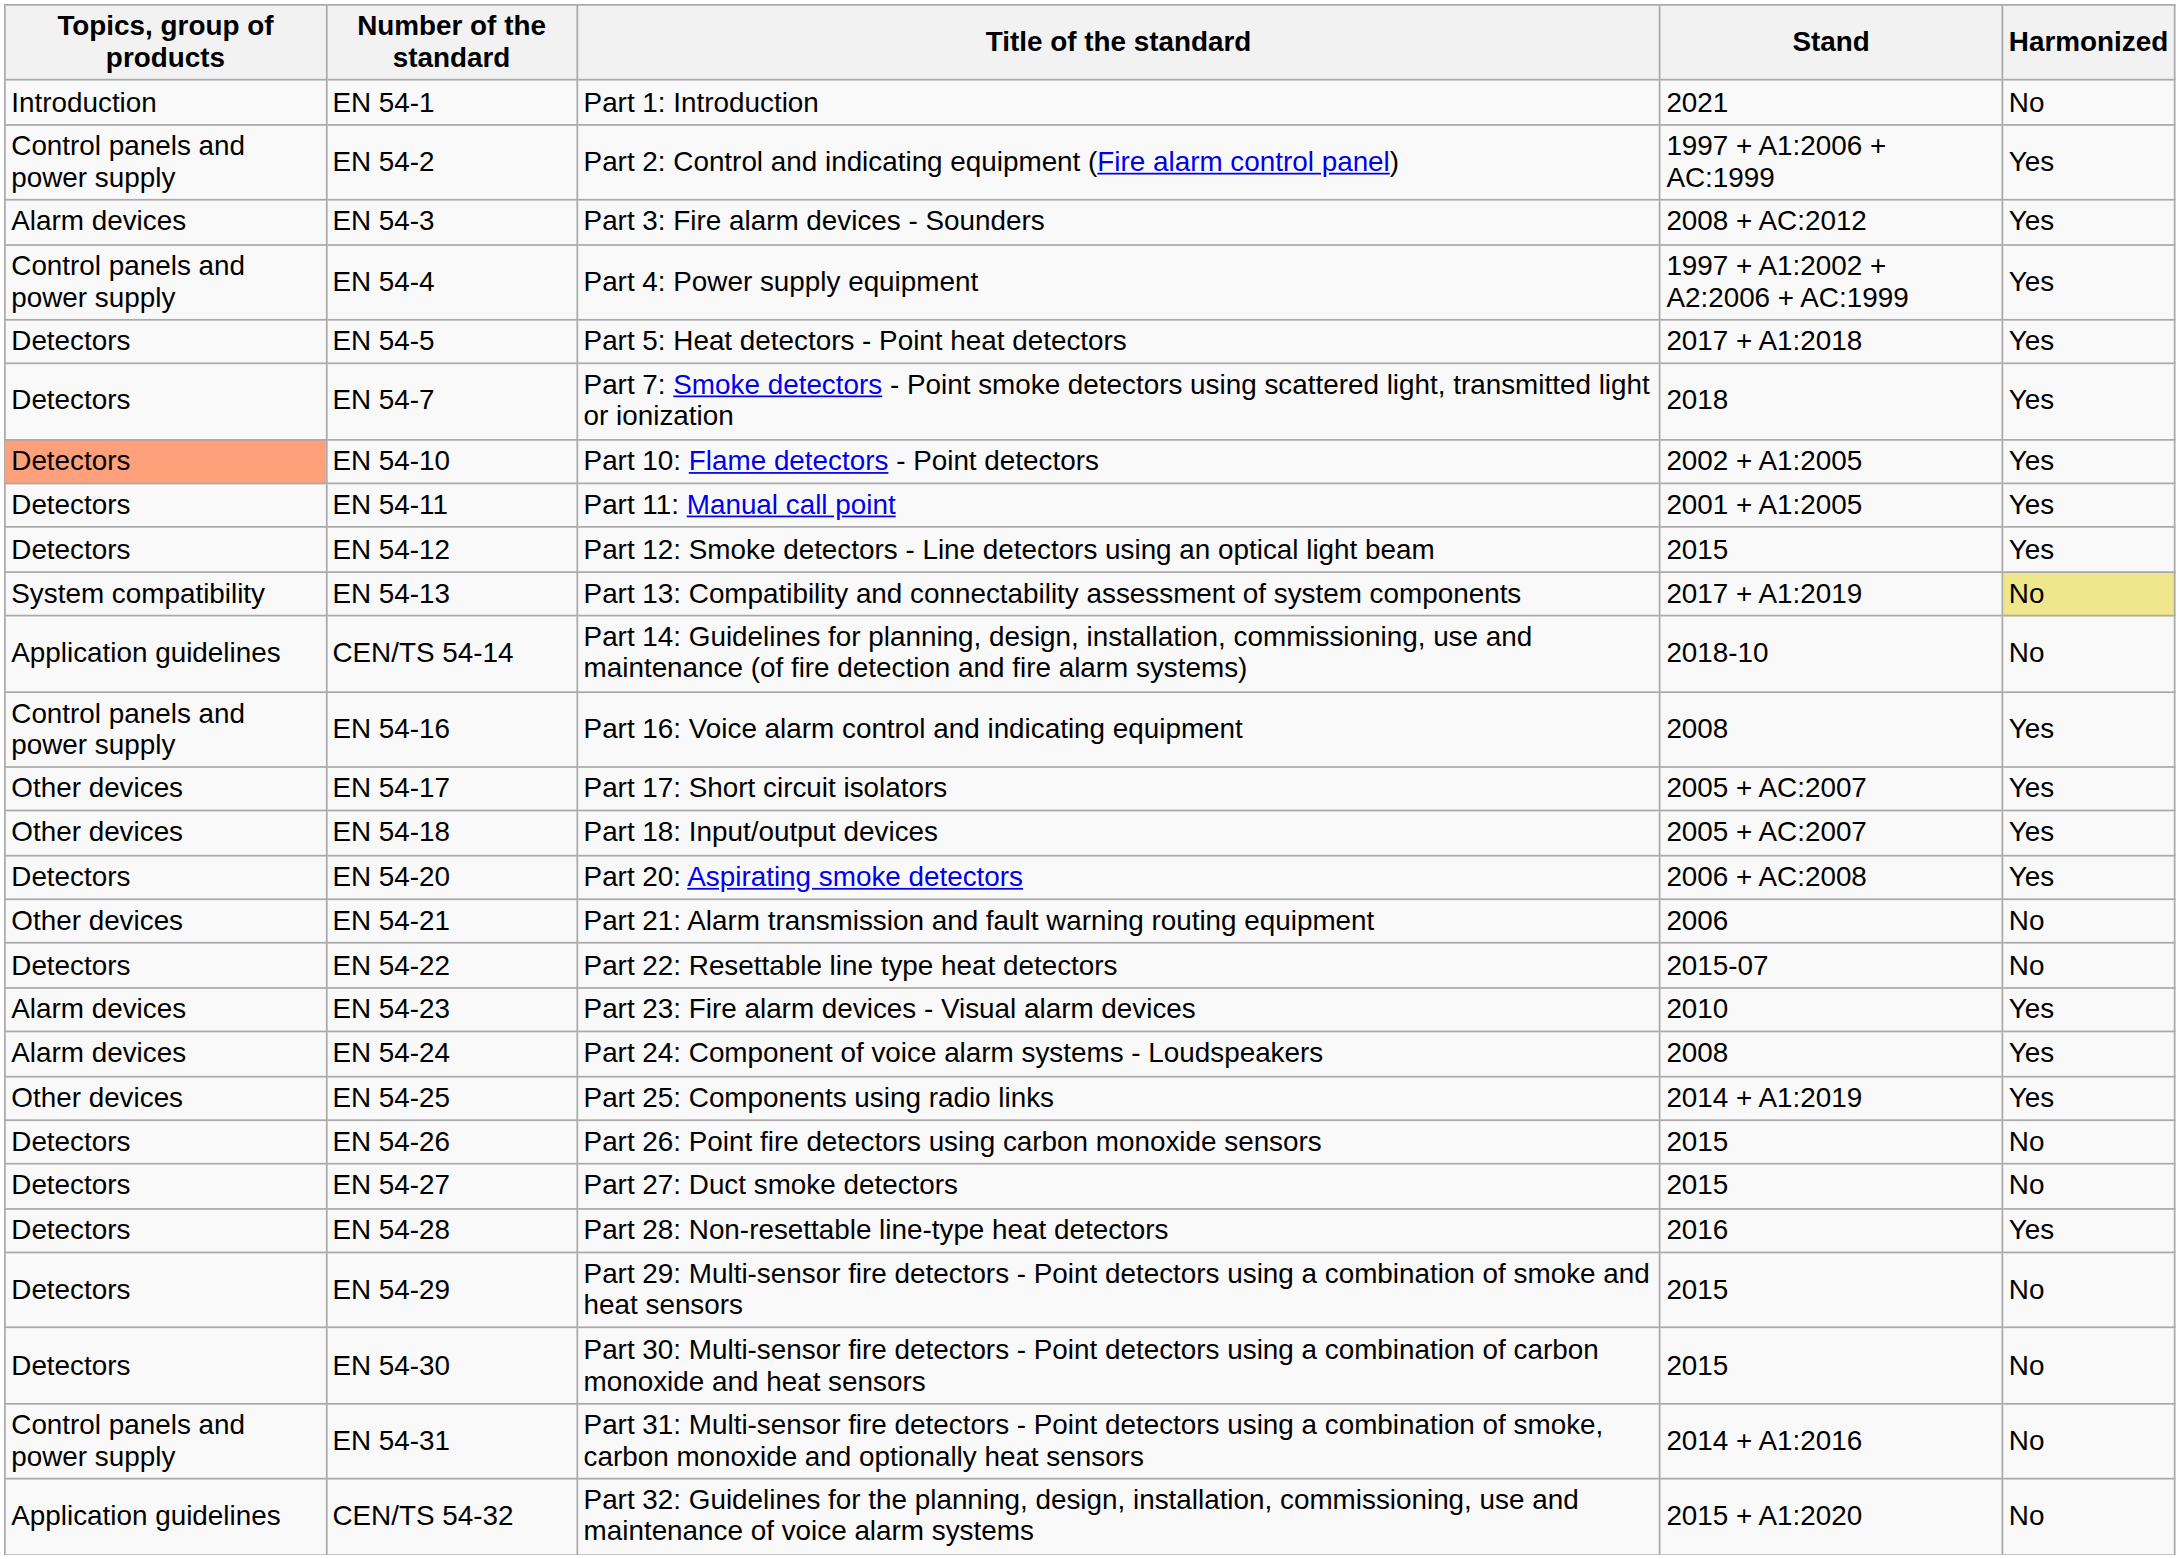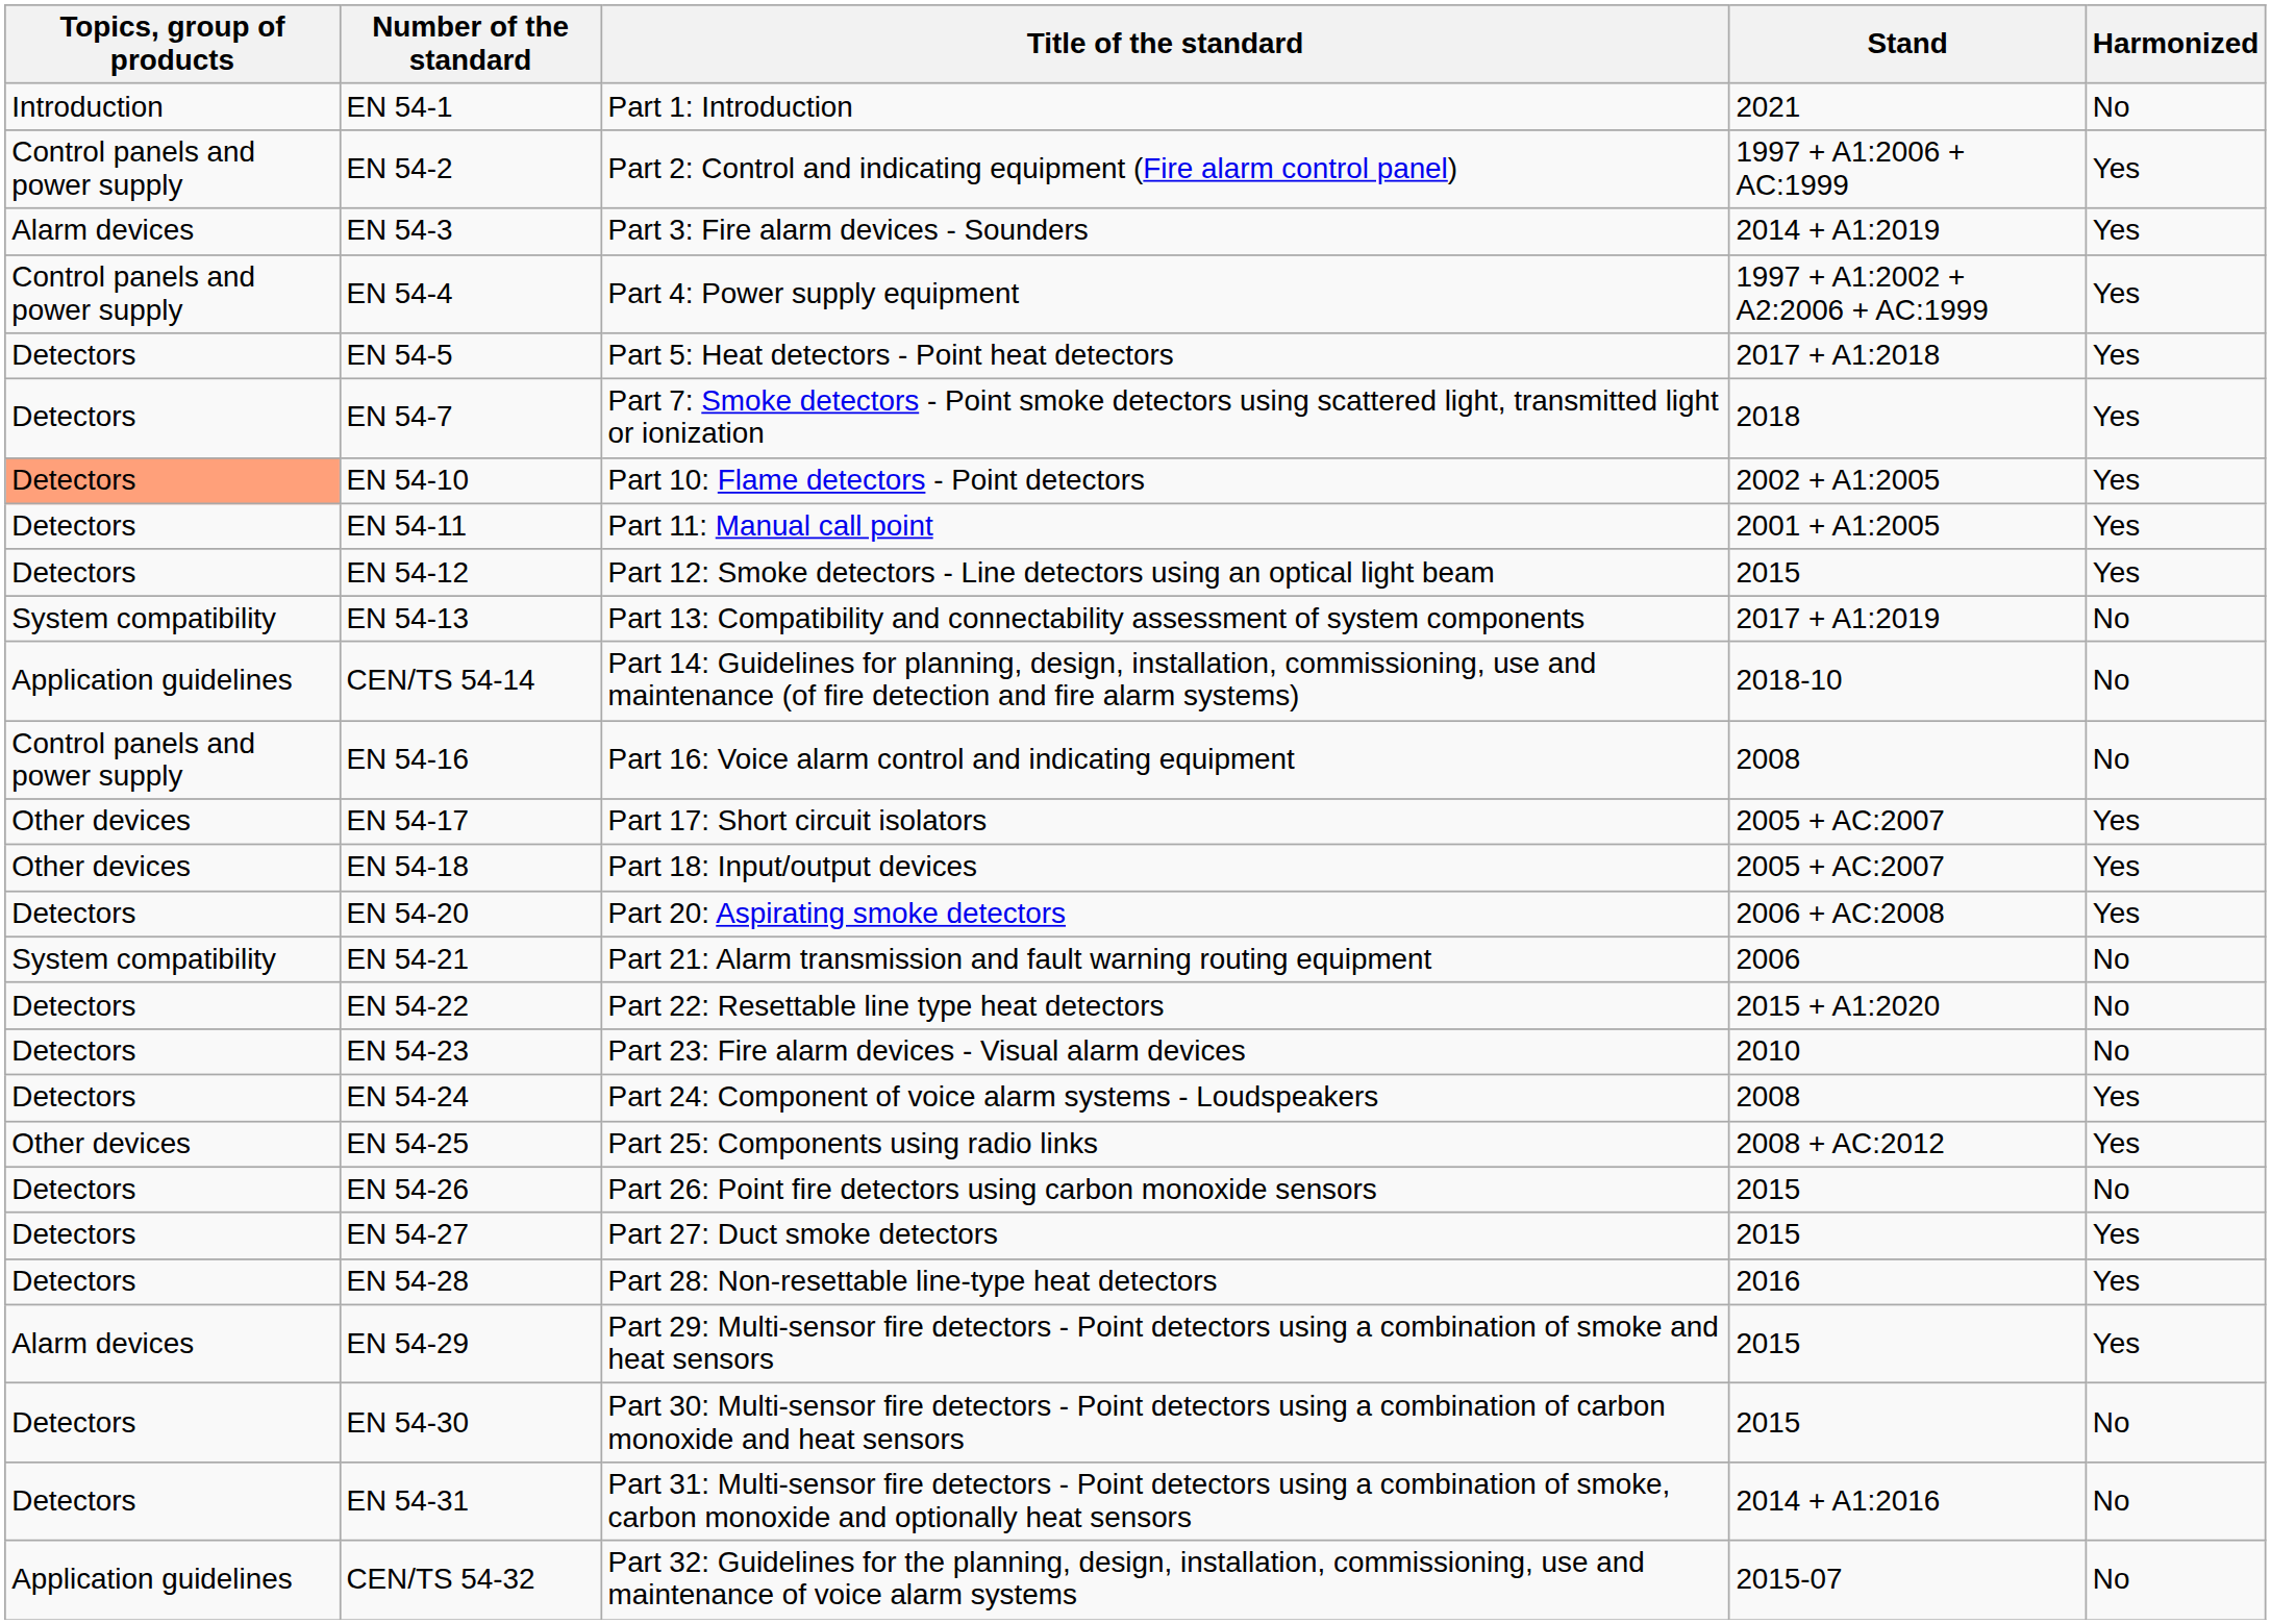 <table class="wikitable sortable">
 <tr>
 <th>Topics, group of products</th>
 <th>Number of the standard</th>
 <th>Title of the standard</th>
 <th>Stand</th>
 <th>Harmonized</th>
 </tr>
 <tr>
 <td>Introduction</td>
 <td>EN 54-1</td>
 <td>Part 1: Introduction</td>
 <td>2021</td>
 <td>No</td>
 </tr>
 <tr>
 <td>Control panels and power supply</td>
 <td>EN 54-2</td>
 <td>Part 2: Control and indicating equipment (<a href='#'>Fire alarm control panel</a>)</td>
 <td>1997 + A1:2006 + AC:1999</td>
 <td>Yes</td>
 </tr>
 <tr>
 <td>Alarm devices</td>
 <td>EN 54-3</td>
 <td>Part 3: Fire alarm devices - Sounders</td>
-<td>2008 + AC:2012</td>
+<td>2014 + A1:2019</td>
 <td>Yes</td>
 </tr>
 <tr>
 <td>Control panels and power supply</td>
 <td>EN 54-4</td>
 <td>Part 4: Power supply equipment</td>
 <td>1997 + A1:2002 + A2:2006 + AC:1999</td>
 <td>Yes</td>
 </tr>
 <tr>
 <td>Detectors</td>
 <td>EN 54-5</td>
 <td>Part 5: Heat detectors - Point heat detectors</td>
 <td>2017 + A1:2018</td>
 <td>Yes</td>
 </tr>
 <tr>
 <td>Detectors</td>
 <td>EN 54-7</td>
 <td>Part 7: <a href='#'>Smoke detectors</a> - Point smoke detectors using scattered light, transmitted light or ionization</td>
 <td>2018</td>
 <td>Yes</td>
 </tr>
 <tr>
 <td style="background: lightsalmon;">Detectors</td>
 <td>EN 54-10</td>
 <td>Part 10: <a href='#'>Flame detectors</a> - Point detectors</td>
 <td>2002 + A1:2005</td>
 <td>Yes</td>
 </tr>
 <tr>
 <td>Detectors</td>
 <td>EN 54-11</td>
 <td>Part 11: <a href='#'>Manual call point</a></td>
 <td>2001 + A1:2005</td>
 <td>Yes</td>
 </tr>
 <tr>
 <td>Detectors</td>
 <td>EN 54-12</td>
 <td>Part 12: Smoke detectors - Line detectors using an optical light beam</td>
 <td>2015</td>
 <td>Yes</td>
 </tr>
 <tr>
 <td>System compatibility</td>
 <td>EN 54-13</td>
 <td>Part 13: Compatibility and connectability assessment of system components</td>
 <td>2017 + A1:2019</td>
-<td style="background: khaki;">No</td>
+<td>No</td>
 </tr>
 <tr>
 <td>Application guidelines</td>
 <td>CEN/TS 54-14</td>
 <td>Part 14: Guidelines for planning, design, installation, commissioning, use and maintenance (of fire detection and fire alarm systems)</td>
 <td>2018-10</td>
 <td>No</td>
 </tr>
 <tr>
 <td>Control panels and power supply</td>
 <td>EN 54-16</td>
 <td>Part 16: Voice alarm control and indicating equipment</td>
 <td>2008</td>
-<td>Yes</td>
+<td>No</td>
 </tr>
 <tr>
 <td>Other devices</td>
 <td>EN 54-17</td>
 <td>Part 17: Short circuit isolators</td>
 <td>2005 + AC:2007</td>
 <td>Yes</td>
 </tr>
 <tr>
 <td>Other devices</td>
 <td>EN 54-18</td>
 <td>Part 18: Input/output devices</td>
 <td>2005 + AC:2007</td>
 <td>Yes</td>
 </tr>
 <tr>
 <td>Detectors</td>
 <td>EN 54-20</td>
 <td>Part 20: <a href='#'>Aspirating smoke detectors</a></td>
 <td>2006 + AC:2008</td>
 <td>Yes</td>
 </tr>
 <tr>
-<td>Other devices</td>
+<td>System compatibility</td>
 <td>EN 54-21</td>
 <td>Part 21: Alarm transmission and fault warning routing equipment</td>
 <td>2006</td>
 <td>No</td>
 </tr>
 <tr>
 <td>Detectors</td>
 <td>EN 54-22</td>
 <td>Part 22: Resettable line type heat detectors</td>
-<td>2015-07</td>
+<td>2015 + A1:2020</td>
 <td>No</td>
 </tr>
 <tr>
-<td>Alarm devices</td>
+<td>Detectors</td>
 <td>EN 54-23</td>
 <td>Part 23: Fire alarm devices - Visual alarm devices</td>
 <td>2010</td>
-<td>Yes</td>
+<td>No</td>
 </tr>
 <tr>
-<td>Alarm devices</td>
+<td>Detectors</td>
 <td>EN 54-24</td>
 <td>Part 24: Component of voice alarm systems - Loudspeakers</td>
 <td>2008</td>
 <td>Yes</td>
 </tr>
 <tr>
 <td>Other devices</td>
 <td>EN 54-25</td>
 <td>Part 25: Components using radio links</td>
-<td>2014 + A1:2019</td>
+<td>2008 + AC:2012</td>
 <td>Yes</td>
 </tr>
 <tr>
 <td>Detectors</td>
 <td>EN 54-26</td>
 <td>Part 26: Point fire detectors using carbon monoxide sensors</td>
 <td>2015</td>
 <td>No</td>
 </tr>
 <tr>
 <td>Detectors</td>
 <td>EN 54-27</td>
 <td>Part 27: Duct smoke detectors</td>
 <td>2015</td>
-<td>No</td>
+<td>Yes</td>
 </tr>
 <tr>
 <td>Detectors</td>
 <td>EN 54-28</td>
 <td>Part 28: Non-resettable line-type heat detectors</td>
 <td>2016</td>
 <td>Yes</td>
 </tr>
 <tr>
-<td>Detectors</td>
+<td>Alarm devices</td>
 <td>EN 54-29</td>
 <td>Part 29: Multi-sensor fire detectors - Point detectors using a combination of smoke and heat sensors</td>
 <td>2015</td>
-<td>No</td>
+<td>Yes</td>
 </tr>
 <tr>
 <td>Detectors</td>
 <td>EN 54-30</td>
 <td>Part 30: Multi-sensor fire detectors - Point detectors using a combination of carbon monoxide and heat sensors</td>
 <td>2015</td>
 <td>No</td>
 </tr>
 <tr>
-<td>Control panels and power supply</td>
+<td>Detectors</td>
 <td>EN 54-31</td>
 <td>Part 31: Multi-sensor fire detectors - Point detectors using a combination of smoke, carbon monoxide and optionally heat sensors</td>
 <td>2014 + A1:2016</td>
 <td>No</td>
 </tr>
 <tr>
 <td>Application guidelines</td>
 <td>CEN/TS 54-32</td>
 <td>Part 32: Guidelines for the planning, design, installation, commissioning, use and maintenance of voice alarm systems</td>
-<td>2015 + A1:2020</td>
+<td>2015-07</td>
 <td>No</td>
 </tr>
 </table>
